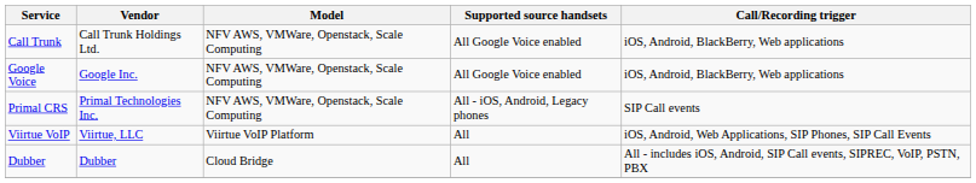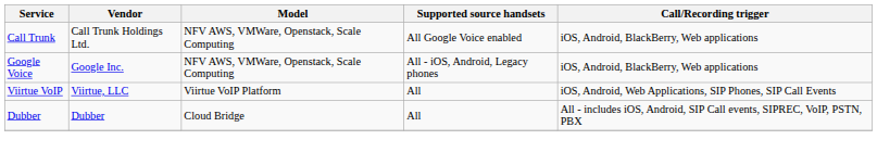 <table class="wikitable">
 <tr>
 <th>Service</th>
 <th>Vendor</th>
 <th>Model</th>
 <th>Supported source handsets</th>
 <th>Call/Recording trigger</th>
 </tr>
 <tr>
 <td><a href='#'>Call Trunk</a></td>
 <td>Call Trunk Holdings Ltd.</td>
 <td>NFV AWS, VMWare, Openstack, Scale Computing</td>
 <td>All Google Voice enabled</td>
 <td>iOS, Android, BlackBerry, Web applications</td>
 </tr>
 <tr>
 <td><a href='#'>Google Voice</a></td>
 <td><a href='#'>Google Inc.</a></td>
 <td>NFV AWS, VMWare, Openstack, Scale Computing</td>
-<td>All Google Voice enabled</td>
+<td>All - iOS, Android, Legacy phones</td>
 <td>iOS, Android, BlackBerry, Web applications</td>
-</tr>
-<tr>
-<td><a href='#'>Primal CRS</a></td>
-<td><a href='#'>Primal Technologies Inc.</a></td>
-<td>NFV AWS, VMWare, Openstack, Scale Computing</td>
-<td>All - iOS, Android, Legacy phones</td>
-<td>SIP Call events</td>
 </tr>
 <tr>
 <td><a href='#'>Viirtue VoIP</a></td>
 <td><a href='#'>Viirtue, LLC</a></td>
 <td>Viirtue VoIP Platform</td>
 <td>All</td>
 <td>iOS, Android, Web Applications, SIP Phones, SIP Call Events</td>
 </tr>
 <tr>
 <td><a href='#'>Dubber</a></td>
 <td><a href='#'>Dubber</a></td>
 <td>Cloud Bridge</td>
 <td>All</td>
 <td>All - includes iOS, Android, SIP Call events, SIPREC, VoIP, PSTN, PBX</td>
 </tr>
 <tr>
 </tr>
 </table>
